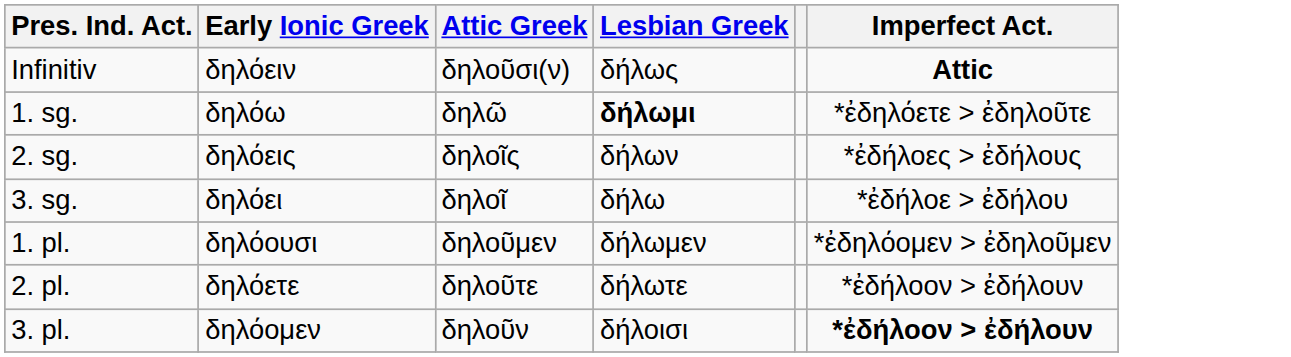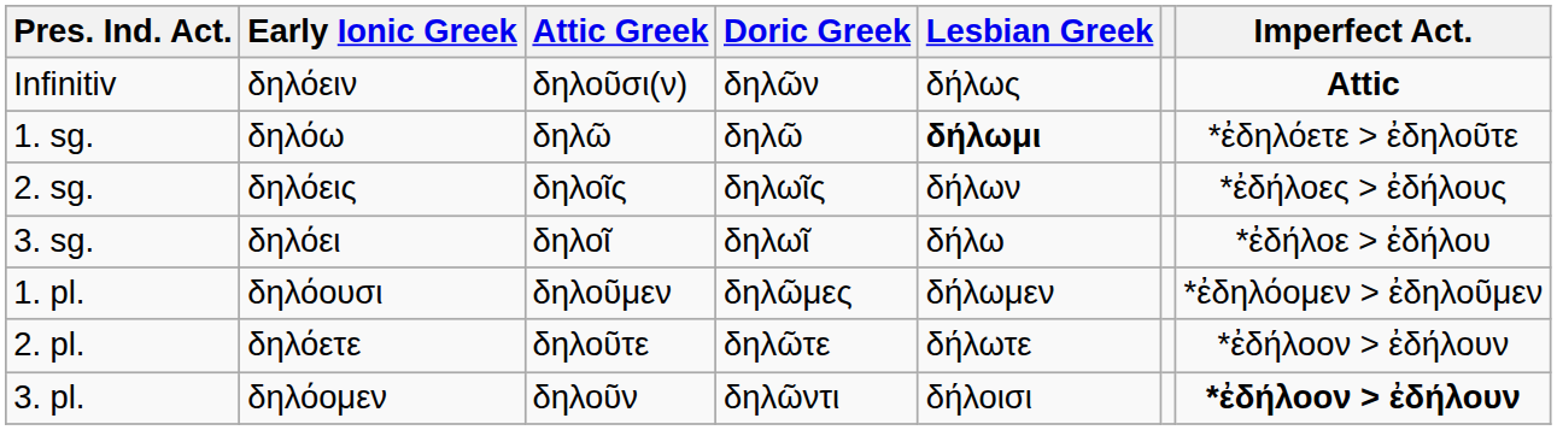 <table class="wikitable">
 <tr>
 <th>Pres. Ind. Act.</th>
 <th>Early <a href='#'>Ionic Greek</a></th>
 <th><a href='#'>Attic Greek</a></th>
+<th><a href='#'>Doric Greek</a></th>
 <th><a href='#'>Lesbian Greek</a></th>
 <th></th>
 <th>Imperfect Act.</th>
 </tr>
 <tr>
 <td>Infinitiv</td>
 <td>δηλόειν</td>
 <td>δηλοῦσι(ν)</td>
+<td>δηλῶν</td>
 <td>δήλως</td>
 <td></td>
 <td style="text-align:center"><strong>Attic</strong></td>
 </tr>
 <tr>
 <td>1. sg.</td>
 <td>δηλόω</td>
+<td>δηλῶ</td>
 <td>δηλῶ</td>
 <td><strong>δήλωμι</strong></td>
 <td></td>
 <td style="text-align:center">*ἐδηλόετε > ἐδηλοῦτε</td>
 </tr>
 <tr>
 <td>2. sg.</td>
 <td>δηλόεις</td>
 <td>δηλοῖς</td>
+<td>δηλωῖς</td>
 <td>δήλων</td>
 <td></td>
 <td style="text-align:center">*ἐδήλοες > ἐδήλους</td>
 </tr>
 <tr>
 <td>3. sg.</td>
 <td>δηλόει</td>
 <td>δηλοῖ</td>
+<td>δηλωῖ</td>
 <td>δήλω</td>
 <td></td>
 <td style="text-align:center">*ἐδήλοε > ἐδήλου</td>
 </tr>
 <tr>
 <td>1. pl.</td>
 <td>δηλόουσι</td>
 <td>δηλοῦμεν</td>
+<td>δηλῶμες</td>
 <td>δήλωμεν</td>
 <td></td>
 <td style="text-align:center">*ἐδηλόομεν > ἐδηλοῦμεν</td>
 </tr>
 <tr>
 <td>2. pl.</td>
 <td>δηλόετε</td>
 <td>δηλοῦτε</td>
+<td>δηλῶτε</td>
 <td>δήλωτε</td>
 <td></td>
 <td style="text-align:center">*ἐδήλοον > ἐδήλουν</td>
 </tr>
 <tr>
 <td>3. pl.</td>
 <td>δηλόομεν</td>
 <td>δηλοῦν</td>
+<td>δηλῶντι</td>
 <td>δήλοισι</td>
 <td></td>
 <td style="text-align:center"><strong>*ἐδήλοον > ἐδήλουν</strong></td>
 </tr>
 </table>
